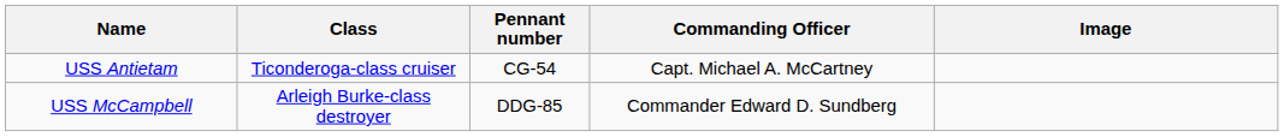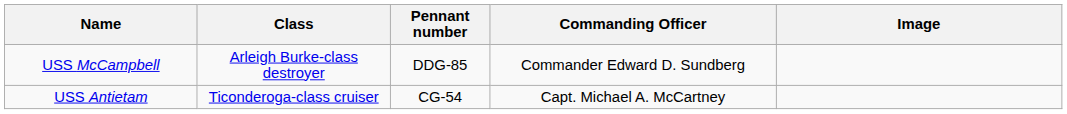 <table class="wikitable" style="text-align:center">
 <tr style="background:#cccccc">
 <th scope="col" style="width: 200px;">Name</th>
 <th scope="col" style="width: 200px;">Class</th>
 <th scope="col" style="width: 100px;">Pennant number</th>
 <th scope="col" style="width: 300px;">Commanding Officer</th>
 <th scope="col" style="width: 300px;">Image</th>
 </tr>
 <tr>
+<td><a href='#'>USS <em>McCampbell</em></a></td>
+<td><a href='#'>Arleigh Burke-class destroyer</a></td>
+<td>DDG-85</td>
+<td>Commander Edward D. Sundberg</td>
+<td></td>
+</tr>
+<tr>
 <td><a href='#'>USS <em>Antietam</em></a></td>
 <td><a href='#'>Ticonderoga-class cruiser</a></td>
 <td>CG-54</td>
 <td>Capt. Michael A. McCartney</td>
 <td></td>
 </tr>
-<tr>
-<td><a href='#'>USS <em>McCampbell</em></a></td>
-<td><a href='#'>Arleigh Burke-class destroyer</a></td>
-<td>DDG-85</td>
-<td>Commander Edward D. Sundberg</td>
-<td></td>
-</tr>
 </table>
